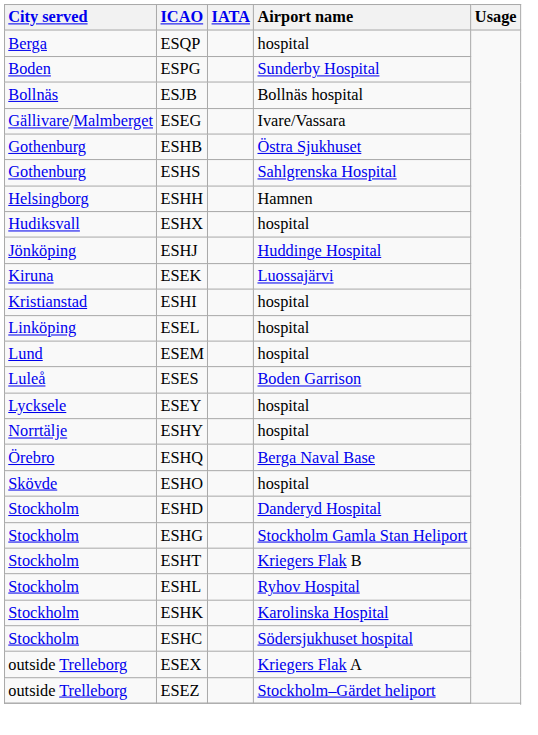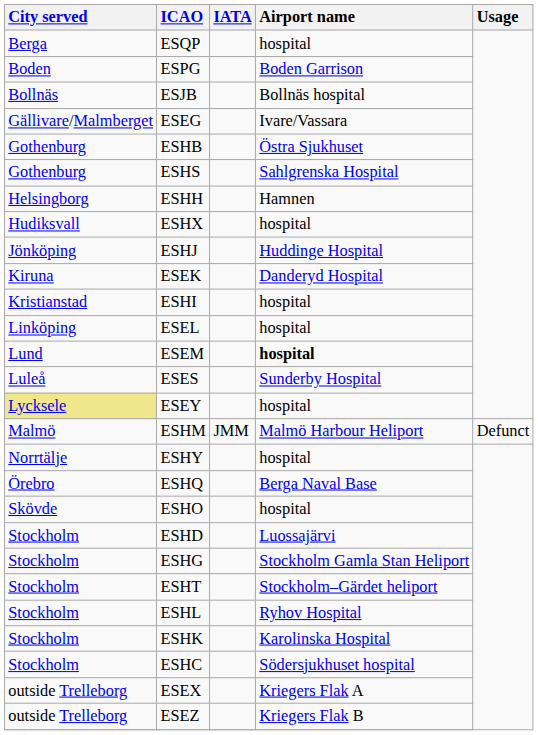 <table class="wikitable sortable">
 <tr valign=baseline>
 <th style="text-align:left;"><a href='#'>City served</a></th>
 <th style="text-align:left;"><a href='#'>ICAO</a></th>
 <th style="text-align:left;"><a href='#'>IATA</a></th>
 <th style="text-align:left;">Airport name</th>
 <th style="text-align:left;">Usage</th>
 </tr>
 <tr valign=top>
 <td><a href='#'>Berga</a></td>
 <td>ESQP</td>
 <td></td>
 <td>hospital</td>
 </tr>
 <tr valign=top>
 <td><a href='#'>Boden</a></td>
 <td>ESPG</td>
 <td></td>
-<td><a href='#'>Sunderby Hospital</a></td>
+<td><a href='#'>Boden Garrison</a></td>
 </tr>
 <tr valign=top>
 <td><a href='#'>Bollnäs</a></td>
 <td>ESJB</td>
 <td></td>
 <td>Bollnäs hospital</td>
 </tr>
 <tr>
 <td><a href='#'>Gällivare</a>/<a href='#'>Malmberget</a></td>
 <td>ESEG</td>
 <td></td>
 <td>Ivare/Vassara</td>
 </tr>
 <tr>
 <td><a href='#'>Gothenburg</a></td>
 <td>ESHB</td>
 <td></td>
 <td><a href='#'>Östra Sjukhuset</a></td>
 </tr>
 <tr>
 <td><a href='#'>Gothenburg</a></td>
 <td>ESHS</td>
 <td></td>
 <td><a href='#'>Sahlgrenska Hospital</a></td>
 </tr>
 <tr>
 <td><a href='#'>Helsingborg</a></td>
 <td>ESHH</td>
 <td></td>
 <td>Hamnen</td>
 </tr>
 <tr>
 <td><a href='#'>Hudiksvall</a></td>
 <td>ESHX</td>
 <td></td>
 <td>hospital</td>
 </tr>
 <tr>
 <td><a href='#'>Jönköping</a></td>
 <td>ESHJ</td>
 <td></td>
 <td><a href='#'>Huddinge Hospital</a></td>
 </tr>
 <tr>
 <td><a href='#'>Kiruna</a></td>
 <td>ESEK</td>
 <td></td>
-<td><a href='#'>Luossajärvi</a></td>
+<td><a href='#'>Danderyd Hospital</a></td>
 </tr>
 <tr>
 <td><a href='#'>Kristianstad</a></td>
 <td>ESHI</td>
 <td></td>
 <td>hospital</td>
 </tr>
 <tr>
 <td><a href='#'>Linköping</a></td>
 <td>ESEL</td>
 <td></td>
 <td>hospital</td>
 </tr>
 <tr>
 <td><a href='#'>Lund</a></td>
 <td>ESEM</td>
 <td></td>
-<td>hospital</td>
+<td><strong>hospital</strong></td>
 </tr>
 <tr>
 <td><a href='#'>Luleå</a></td>
 <td>ESES</td>
 <td></td>
-<td><a href='#'>Boden Garrison</a></td>
+<td><a href='#'>Sunderby Hospital</a></td>
 </tr>
 <tr>
-<td><a href='#'>Lycksele</a></td>
+<td style="background: khaki;"><a href='#'>Lycksele</a></td>
 <td>ESEY</td>
 <td></td>
 <td>hospital</td>
+</tr>
+<tr>
+<td><a href='#'>Malmö</a></td>
+<td>ESHM</td>
+<td>JMM</td>
+<td><a href='#'>Malmö Harbour Heliport</a></td>
+<td>Defunct</td>
 </tr>
 <tr>
 <td><a href='#'>Norrtälje</a></td>
 <td>ESHY</td>
 <td></td>
 <td>hospital</td>
 </tr>
 <tr>
 <td><a href='#'>Örebro</a></td>
 <td>ESHQ</td>
 <td></td>
 <td><a href='#'>Berga Naval Base</a></td>
 </tr>
 <tr>
 <td><a href='#'>Skövde</a></td>
 <td>ESHO</td>
 <td></td>
 <td>hospital</td>
 </tr>
 <tr>
 <td><a href='#'>Stockholm</a></td>
 <td>ESHD</td>
 <td></td>
-<td><a href='#'>Danderyd Hospital</a></td>
+<td><a href='#'>Luossajärvi</a></td>
 </tr>
 <tr>
 <td><a href='#'>Stockholm</a></td>
 <td>ESHG</td>
 <td></td>
 <td><a href='#'>Stockholm Gamla Stan Heliport</a></td>
 </tr>
 <tr>
 <td><a href='#'>Stockholm</a></td>
 <td>ESHT</td>
 <td></td>
-<td><a href='#'>Kriegers Flak</a> B</td>
+<td><a href='#'>Stockholm–Gärdet heliport</a></td>
 </tr>
 <tr>
 <td><a href='#'>Stockholm</a></td>
 <td>ESHL</td>
 <td></td>
 <td><a href='#'>Ryhov Hospital</a></td>
 </tr>
 <tr>
 <td><a href='#'>Stockholm</a></td>
 <td>ESHK</td>
 <td></td>
 <td><a href='#'>Karolinska Hospital</a></td>
 </tr>
 <tr>
 <td><a href='#'>Stockholm</a></td>
 <td>ESHC</td>
 <td></td>
 <td><a href='#'>Södersjukhuset hospital</a></td>
 </tr>
 <tr>
 <td>outside <a href='#'>Trelleborg</a></td>
 <td>ESEX</td>
 <td></td>
 <td><a href='#'>Kriegers Flak</a> A</td>
 </tr>
 <tr>
 <td>outside <a href='#'>Trelleborg</a></td>
 <td>ESEZ</td>
 <td></td>
-<td><a href='#'>Stockholm–Gärdet heliport</a></td>
+<td><a href='#'>Kriegers Flak</a> B</td>
 </tr>
 <tr>
 </tr>
 </table>
